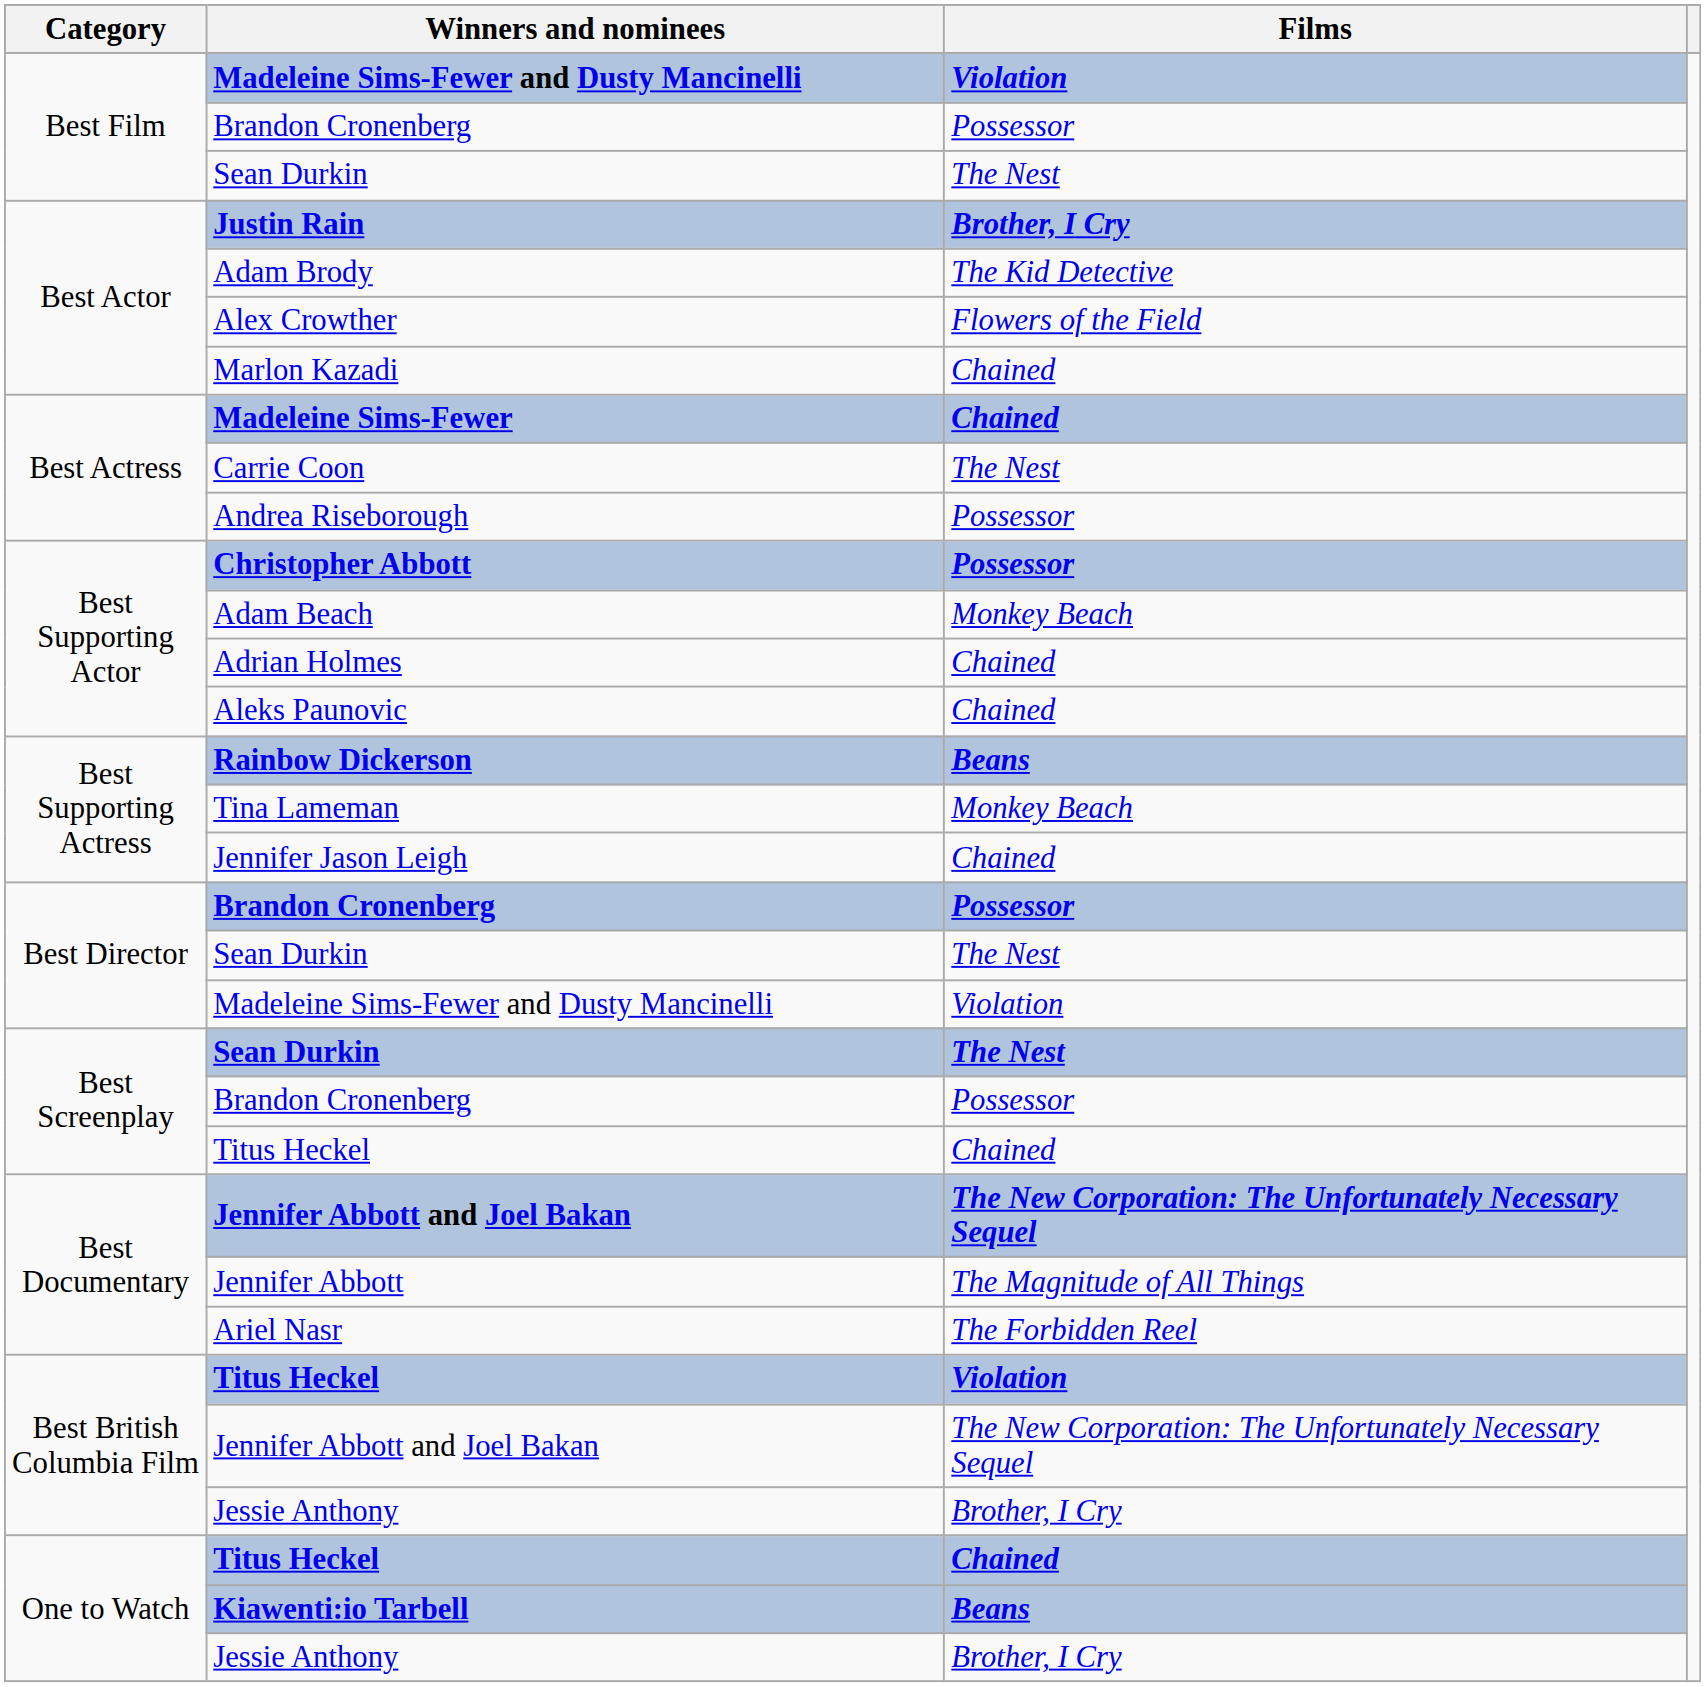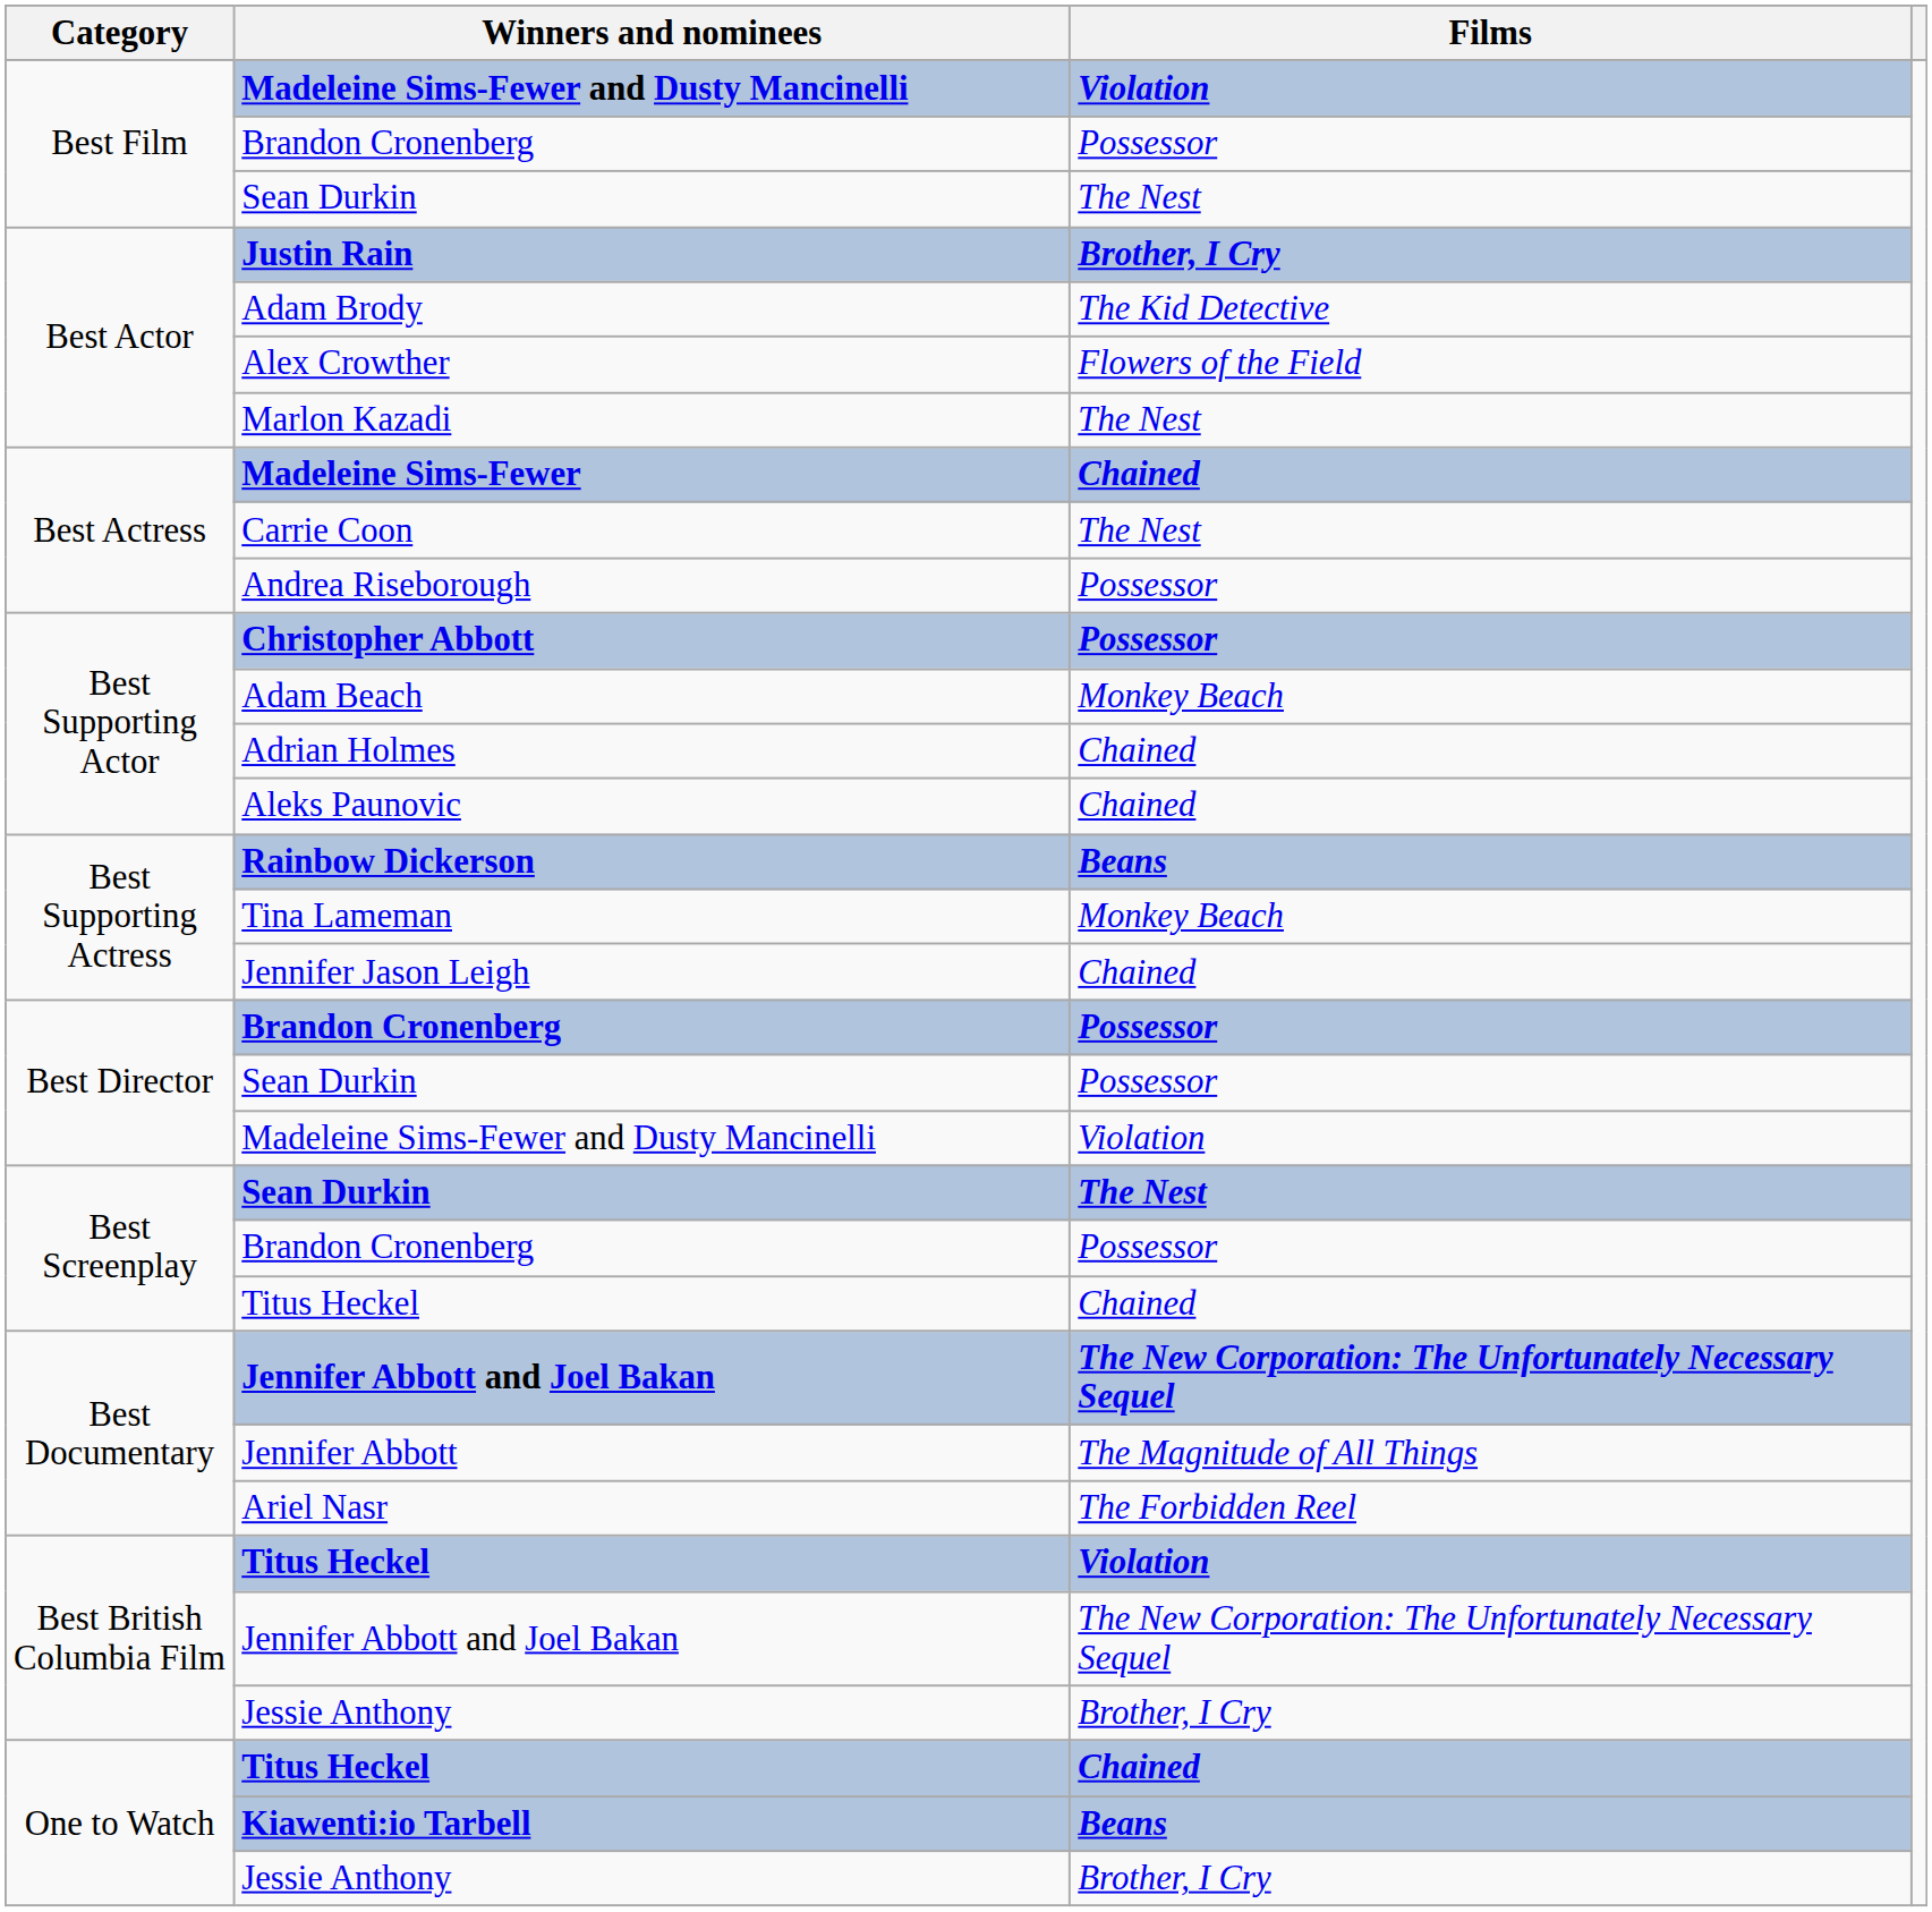 <table class="wikitable" width="100%" cellpadding="5">
 <tr>
 <th width="100"><strong>Category</strong></th>
 <th width="450"><strong>Winners and nominees</strong></th>
 <th width="450"><strong>Films</strong></th>
 <th scope="col" class="unsortable"></th>
 </tr>
 <tr>
 <td style="text-align:center;" rowspan=3>Best Film</td>
 <td style="background:#B0C4DE;"><strong><a href='#'>Madeleine Sims-Fewer</a> and <a href='#'>Dusty Mancinelli</a></strong></td>
 <td style="background:#B0C4DE;"><strong><em><a href='#'>Violation</a></em></strong></td>
 <td rowspan="33"; style="text-align:center;"><br></td>
 </tr>
 <tr>
 <td><a href='#'>Brandon Cronenberg</a></td>
 <td><em><a href='#'>Possessor</a></em></td>
 </tr>
 <tr>
 <td><a href='#'>Sean Durkin</a></td>
 <td><em><a href='#'>The Nest</a></em></td>
 </tr>
 <tr>
 <td style="text-align:center;" rowspan=4>Best Actor</td>
 <td style="background:#B0C4DE;"><strong><a href='#'>Justin Rain</a></strong></td>
 <td style="background:#B0C4DE;"><strong><em><a href='#'>Brother, I Cry</a></em></strong></td>
 </tr>
 <tr>
 <td><a href='#'>Adam Brody</a></td>
 <td><em><a href='#'>The Kid Detective</a></em></td>
 </tr>
 <tr>
 <td><a href='#'>Alex Crowther</a></td>
 <td><em><a href='#'>Flowers of the Field</a></em></td>
 </tr>
 <tr>
 <td><a href='#'>Marlon Kazadi</a></td>
-<td><em><a href='#'>Chained</a></em></td>
+<td><em><a href='#'>The Nest</a></em></td>
 </tr>
 <tr>
 <td style="text-align:center;" rowspan=3>Best Actress</td>
 <td style="background:#B0C4DE;"><strong><a href='#'>Madeleine Sims-Fewer</a></strong></td>
 <td style="background:#B0C4DE;"><strong><em><a href='#'>Chained</a></em></strong></td>
 </tr>
 <tr>
 <td><a href='#'>Carrie Coon</a></td>
 <td><em><a href='#'>The Nest</a></em></td>
 </tr>
 <tr>
 <td><a href='#'>Andrea Riseborough</a></td>
 <td><em><a href='#'>Possessor</a></em></td>
 </tr>
 <tr>
 <td style="text-align:center;" rowspan=4>Best Supporting Actor</td>
 <td style="background:#B0C4DE;"><strong><a href='#'>Christopher Abbott</a></strong></td>
 <td style="background:#B0C4DE;"><strong><em><a href='#'>Possessor</a></em></strong></td>
 </tr>
 <tr>
 <td><a href='#'>Adam Beach</a></td>
 <td><em><a href='#'>Monkey Beach</a></em></td>
 </tr>
 <tr>
 <td><a href='#'>Adrian Holmes</a></td>
 <td><em><a href='#'>Chained</a></em></td>
 </tr>
 <tr>
 <td><a href='#'>Aleks Paunovic</a></td>
 <td><em><a href='#'>Chained</a></em></td>
 </tr>
 <tr>
 <td style="text-align:center;" rowspan=3>Best Supporting Actress</td>
 <td style="background:#B0C4DE;"><strong><a href='#'>Rainbow Dickerson</a></strong></td>
 <td style="background:#B0C4DE;"><strong><em><a href='#'>Beans</a></em></strong></td>
 </tr>
 <tr>
 <td><a href='#'>Tina Lameman</a></td>
 <td><em><a href='#'>Monkey Beach</a></em></td>
 </tr>
 <tr>
 <td><a href='#'>Jennifer Jason Leigh</a></td>
 <td><em><a href='#'>Chained</a></em></td>
 </tr>
 <tr>
 <td style="text-align:center;" rowspan=3>Best Director</td>
 <td style="background:#B0C4DE;"><strong><a href='#'>Brandon Cronenberg</a></strong></td>
 <td style="background:#B0C4DE;"><strong><em><a href='#'>Possessor</a></em></strong></td>
 </tr>
 <tr>
 <td><a href='#'>Sean Durkin</a></td>
-<td><em><a href='#'>The Nest</a></em></td>
+<td><em><a href='#'>Possessor</a></em></td>
 </tr>
 <tr>
 <td><a href='#'>Madeleine Sims-Fewer</a> and <a href='#'>Dusty Mancinelli</a></td>
 <td><em><a href='#'>Violation</a></em></td>
 </tr>
 <tr>
 <td style="text-align:center;" rowspan=3>Best Screenplay</td>
 <td style="background:#B0C4DE;"><strong><a href='#'>Sean Durkin</a></strong></td>
 <td style="background:#B0C4DE;"><strong><em><a href='#'>The Nest</a></em></strong></td>
 </tr>
 <tr>
 <td><a href='#'>Brandon Cronenberg</a></td>
 <td><em><a href='#'>Possessor</a></em></td>
 </tr>
 <tr>
 <td><a href='#'>Titus Heckel</a></td>
 <td><em><a href='#'>Chained</a></em></td>
 </tr>
 <tr>
 <td style="text-align:center;" rowspan=3>Best Documentary</td>
 <td style="background:#B0C4DE;"><strong><a href='#'>Jennifer Abbott</a> and <a href='#'>Joel Bakan</a></strong></td>
 <td style="background:#B0C4DE;"><strong><em><a href='#'>The New Corporation: The Unfortunately Necessary Sequel</a></em></strong></td>
 </tr>
 <tr>
 <td><a href='#'>Jennifer Abbott</a></td>
 <td><em><a href='#'>The Magnitude of All Things</a></em></td>
 </tr>
 <tr>
 <td><a href='#'>Ariel Nasr</a></td>
 <td><em><a href='#'>The Forbidden Reel</a></em></td>
 </tr>
 <tr>
 <td style="text-align:center;" rowspan=3>Best British Columbia Film</td>
 <td style="background:#B0C4DE;"><strong><a href='#'>Titus Heckel</a></strong></td>
 <td style="background:#B0C4DE;"><strong><em><a href='#'>Violation</a></em></strong></td>
 </tr>
 <tr>
 <td><a href='#'>Jennifer Abbott</a> and <a href='#'>Joel Bakan</a></td>
 <td><em><a href='#'>The New Corporation: The Unfortunately Necessary Sequel</a></em></td>
 </tr>
 <tr>
 <td><a href='#'>Jessie Anthony</a></td>
 <td><em><a href='#'>Brother, I Cry</a></em></td>
 </tr>
 <tr>
 <td style="text-align:center;" rowspan=3>One to Watch</td>
 <td style="background:#B0C4DE;"><strong><a href='#'>Titus Heckel</a></strong></td>
 <td style="background:#B0C4DE;"><strong><em><a href='#'>Chained</a></em></strong></td>
 </tr>
 <tr>
 <td style="background:#B0C4DE;"><strong><a href='#'>Kiawenti:io Tarbell</a></strong></td>
 <td style="background:#B0C4DE;"><strong><em><a href='#'>Beans</a></em></strong></td>
 </tr>
 <tr>
 <td><a href='#'>Jessie Anthony</a></td>
 <td><em><a href='#'>Brother, I Cry</a></em></td>
 </tr>
 </table>
